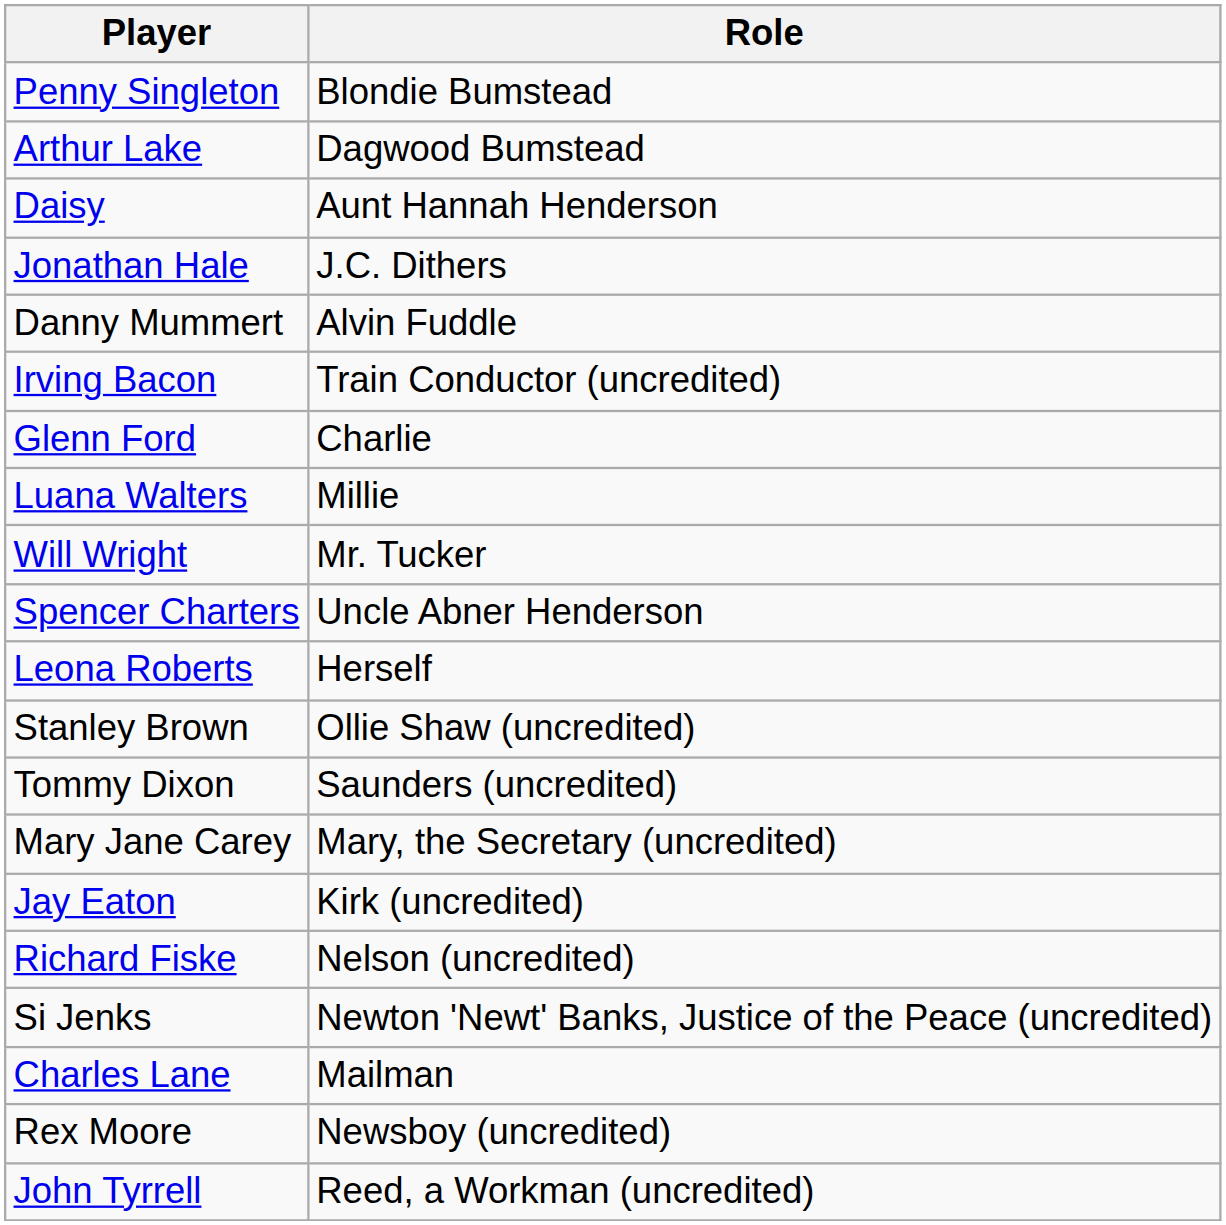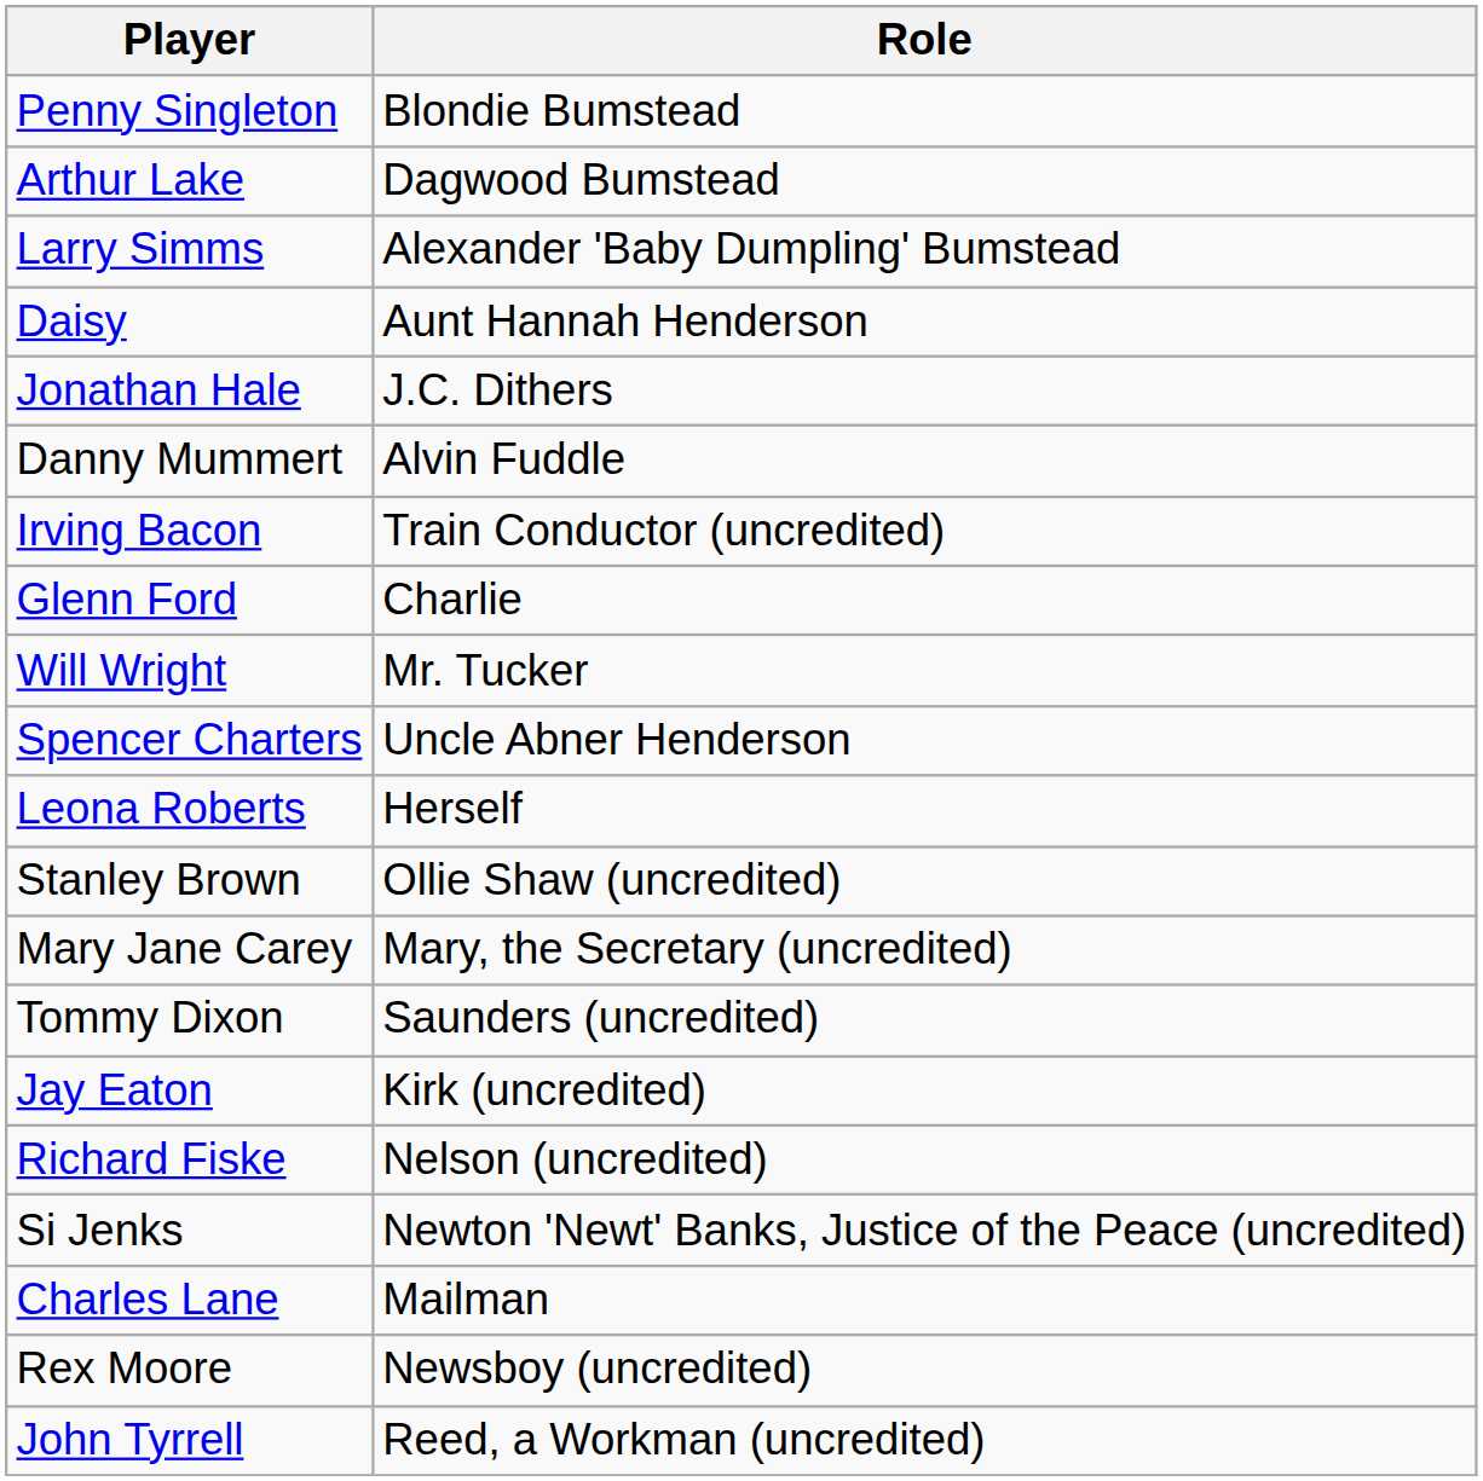 <table class="wikitable">
 <tr>
 <th>Player</th>
 <th>Role</th>
 </tr>
 <tr>
 <td><a href='#'>Penny Singleton</a></td>
 <td>Blondie Bumstead</td>
 </tr>
 <tr>
 <td><a href='#'>Arthur Lake</a></td>
 <td>Dagwood Bumstead</td>
+</tr>
+<tr>
+<td><a href='#'>Larry Simms</a></td>
+<td>Alexander 'Baby Dumpling' Bumstead</td>
 </tr>
 <tr>
 <td><a href='#'>Daisy</a></td>
 <td>Aunt Hannah Henderson</td>
 </tr>
 <tr>
 <td><a href='#'>Jonathan Hale</a></td>
 <td>J.C. Dithers</td>
 </tr>
 <tr>
 <td>Danny Mummert</td>
 <td>Alvin Fuddle</td>
 </tr>
 <tr>
 <td><a href='#'>Irving Bacon</a></td>
 <td>Train Conductor (uncredited)</td>
 </tr>
 <tr>
 <td><a href='#'>Glenn Ford</a></td>
 <td>Charlie</td>
 </tr>
 <tr>
-<td><a href='#'>Luana Walters</a></td>
-<td>Millie</td>
-</tr>
-<tr>
 <td><a href='#'>Will Wright</a></td>
 <td>Mr. Tucker</td>
 </tr>
 <tr>
 <td><a href='#'>Spencer Charters</a></td>
 <td>Uncle Abner Henderson</td>
 </tr>
 <tr>
 <td><a href='#'>Leona Roberts</a></td>
 <td>Herself</td>
 </tr>
 <tr>
 <td>Stanley Brown</td>
 <td>Ollie Shaw (uncredited)</td>
 </tr>
 <tr>
+<td>Mary Jane Carey</td>
+<td>Mary, the Secretary (uncredited)</td>
+</tr>
+<tr>
 <td>Tommy Dixon</td>
 <td>Saunders (uncredited)</td>
-</tr>
-<tr>
-<td>Mary Jane Carey</td>
-<td>Mary, the Secretary (uncredited)</td>
 </tr>
 <tr>
 <td><a href='#'>Jay Eaton</a></td>
 <td>Kirk (uncredited)</td>
 </tr>
 <tr>
 <td><a href='#'>Richard Fiske</a></td>
 <td>Nelson (uncredited)</td>
 </tr>
 <tr>
 <td>Si Jenks</td>
 <td>Newton 'Newt' Banks, Justice of the Peace (uncredited)</td>
 </tr>
 <tr>
 <td><a href='#'>Charles Lane</a></td>
 <td>Mailman</td>
 </tr>
 <tr>
 <td>Rex Moore</td>
 <td>Newsboy (uncredited)</td>
 </tr>
 <tr>
 <td><a href='#'>John Tyrrell</a></td>
 <td>Reed, a Workman (uncredited)</td>
 </tr>
 </table>
